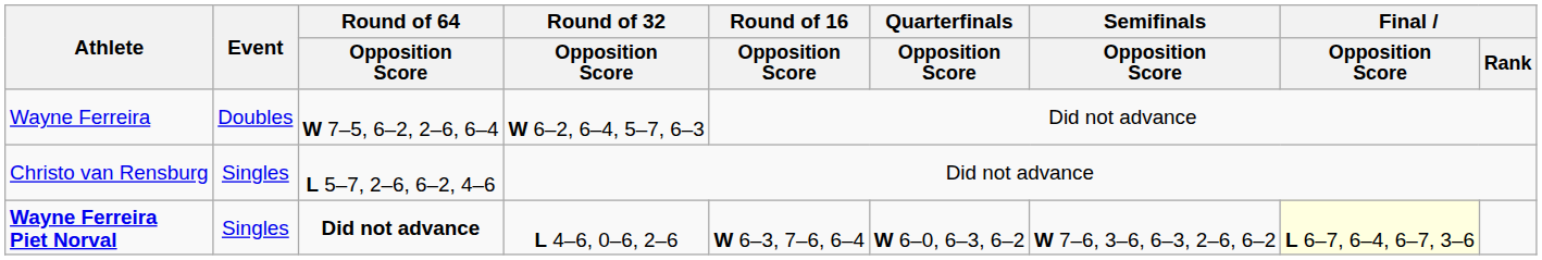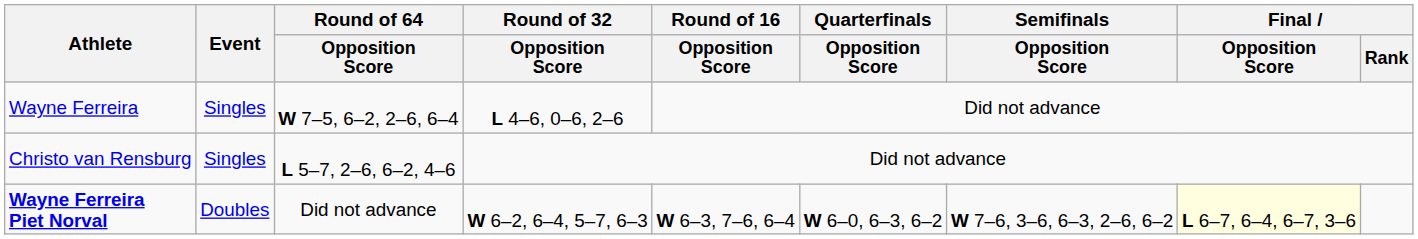 <table class=wikitable style="font-size:90%">
 <tr>
 <th rowspan=2>Athlete</th>
 <th rowspan=2>Event</th>
 <th>Round of 64</th>
 <th>Round of 32</th>
 <th>Round of 16</th>
 <th>Quarterfinals</th>
 <th>Semifinals</th>
 <th colspan=2>Final / </th>
 </tr>
 <tr style="font-size:95%">
 <th>Opposition<br>Score</th>
 <th>Opposition<br>Score</th>
 <th>Opposition<br>Score</th>
 <th>Opposition<br>Score</th>
 <th>Opposition<br>Score</th>
 <th>Opposition<br>Score</th>
 <th>Rank</th>
 </tr>
 <tr align=center>
 <td align=left><a href='#'>Wayne Ferreira</a></td>
-<td><a href='#'>Doubles</a></td>
+<td><a href='#'>Singles</a></td>
 <td><br><strong>W</strong>   7–5, 6–2, 2–6, 6–4</td>
-<td><br><strong>W</strong> 6–2, 6–4, 5–7, 6–3</td>
+<td><br><strong>L</strong>   4–6, 0–6, 2–6</td>
 <td colspan=5>Did not advance</td>
 </tr>
 <tr align=center>
 <td align=left><a href='#'>Christo van Rensburg</a></td>
 <td><a href='#'>Singles</a></td>
 <td><br><strong>L</strong>   5–7, 2–6, 6–2, 4–6</td>
 <td colspan=6>Did not advance</td>
 </tr>
 <tr align=center>
 <td align=left><strong><a href='#'>Wayne Ferreira</a><br><a href='#'>Piet Norval</a></strong></td>
-<td><a href='#'>Singles</a></td>
-<td colspan= 1><strong>Did not advance</strong></td>
-<td><br><strong>L</strong>   4–6, 0–6, 2–6</td>
+<td><a href='#'>Doubles</a></td>
+<td colspan= 1>Did not advance</td>
+<td><br><strong>W</strong> 6–2, 6–4, 5–7, 6–3</td>
 <td><br><strong>W</strong> 6–3, 7–6, 6–4</td>
 <td><br><strong>W</strong> 6–0, 6–3, 6–2</td>
 <td><br><strong>W</strong> 7–6, 3–6, 6–3, 2–6, 6–2</td>
 <td style="background: lightyellow;"><br><strong>L</strong> 6–7, 6–4, 6–7, 3–6</td>
 <td></td>
 </tr>
 </table>
